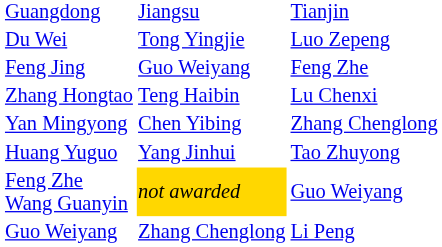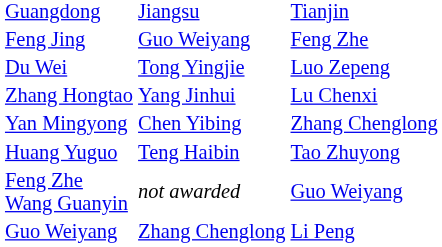 <table>
 <tr>
 <th scope=row style="text-align:left"><br></th>
 <td><a href='#'>Guangdong</a></td>
 <td><a href='#'>Jiangsu</a></td>
 <td><a href='#'>Tianjin</a></td>
 </tr>
 <tr>
 <th scope=row style="text-align:left"><br></th>
+<td><a href='#'>Feng Jing</a></td>
+<td><a href='#'>Guo Weiyang</a></td>
+<td><a href='#'>Feng Zhe</a></td>
+</tr>
+<tr>
+<th scope=row style="text-align:left"><br></th>
 <td><a href='#'>Du Wei</a></td>
 <td><a href='#'>Tong Yingjie</a></td>
 <td><a href='#'>Luo Zepeng</a></td>
 </tr>
 <tr>
 <th scope=row style="text-align:left"><br></th>
-<td><a href='#'>Feng Jing</a></td>
-<td><a href='#'>Guo Weiyang</a></td>
-<td><a href='#'>Feng Zhe</a></td>
-</tr>
-<tr>
-<th scope=row style="text-align:left"><br></th>
 <td><a href='#'>Zhang Hongtao</a></td>
-<td><a href='#'>Teng Haibin</a></td>
+<td><a href='#'>Yang Jinhui</a></td>
 <td><a href='#'>Lu Chenxi</a></td>
 </tr>
 <tr>
 <th scope=row style="text-align:left"><br></th>
 <td><a href='#'>Yan Mingyong</a></td>
 <td><a href='#'>Chen Yibing</a></td>
 <td><a href='#'>Zhang Chenglong</a></td>
 </tr>
 <tr>
 <th scope=row style="text-align:left"><br></th>
 <td><a href='#'>Huang Yuguo</a></td>
-<td><a href='#'>Yang Jinhui</a></td>
+<td><a href='#'>Teng Haibin</a></td>
 <td><a href='#'>Tao Zhuyong</a></td>
 </tr>
 <tr>
 <th scope=row style="text-align:left"><br></th>
 <td><a href='#'>Feng Zhe</a><br><a href='#'>Wang Guanyin</a></td>
-<td style="background: gold;"><em>not awarded</em></td>
+<td><em>not awarded</em></td>
 <td><a href='#'>Guo Weiyang</a></td>
 </tr>
 <tr>
 <th scope=row style="text-align:left"><br></th>
 <td><a href='#'>Guo Weiyang</a></td>
 <td><a href='#'>Zhang Chenglong</a></td>
 <td><a href='#'>Li Peng</a></td>
 </tr>
 </table>
